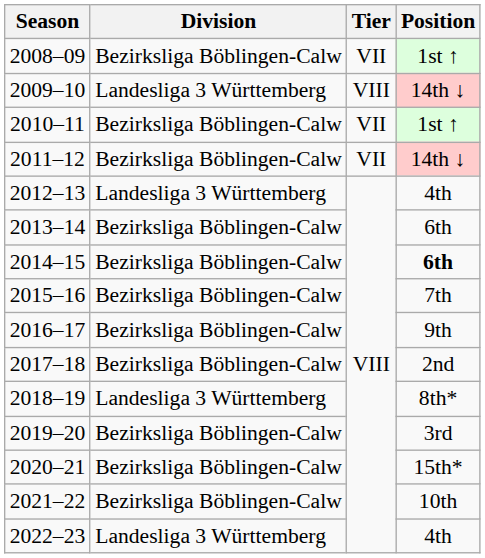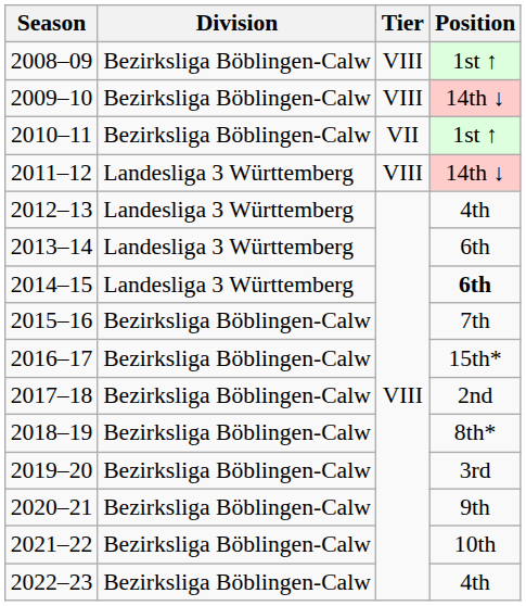 <table class="wikitable">
 <tr>
 <th>Season</th>
 <th>Division</th>
 <th>Tier</th>
 <th>Position</th>
 </tr>
 <tr align="center">
 <td>2008–09</td>
 <td align="left">Bezirksliga Böblingen-Calw</td>
-<td>VII</td>
+<td>VIII</td>
 <td style="background:#ddffdd">1st ↑</td>
 </tr>
 <tr align="center">
 <td>2009–10</td>
-<td align="left">Landesliga 3 Württemberg</td>
+<td align="left">Bezirksliga Böblingen-Calw</td>
 <td>VIII</td>
 <td style="background:#ffcccc">14th ↓</td>
 </tr>
 <tr align="center">
 <td>2010–11</td>
 <td align="left">Bezirksliga Böblingen-Calw</td>
 <td>VII</td>
 <td style="background:#ddffdd">1st ↑</td>
 </tr>
 <tr align="center">
 <td>2011–12</td>
-<td align="left">Bezirksliga Böblingen-Calw</td>
-<td>VII</td>
+<td align="left">Landesliga 3 Württemberg</td>
+<td>VIII</td>
 <td style="background:#ffcccc">14th ↓</td>
 </tr>
 <tr align="center">
 <td>2012–13</td>
 <td align="left">Landesliga 3 Württemberg</td>
 <td rowspan="11">VIII</td>
 <td>4th</td>
 </tr>
 <tr align="center">
 <td>2013–14</td>
-<td align="left">Bezirksliga Böblingen-Calw</td>
+<td align="left">Landesliga 3 Württemberg</td>
 <td>6th</td>
 </tr>
 <tr align="center">
 <td>2014–15</td>
-<td align="left">Bezirksliga Böblingen-Calw</td>
+<td align="left">Landesliga 3 Württemberg</td>
 <td><strong>6th</strong></td>
 </tr>
 <tr align="center">
 <td>2015–16</td>
 <td align="left">Bezirksliga Böblingen-Calw</td>
 <td>7th</td>
 </tr>
 <tr align="center">
 <td>2016–17</td>
 <td align="left">Bezirksliga Böblingen-Calw</td>
-<td>9th</td>
+<td>15th*</td>
 </tr>
 <tr align="center">
 <td>2017–18</td>
 <td align="left">Bezirksliga Böblingen-Calw</td>
 <td>2nd</td>
 </tr>
 <tr align="center">
 <td>2018–19</td>
-<td align="left">Landesliga 3 Württemberg</td>
+<td align="left">Bezirksliga Böblingen-Calw</td>
 <td>8th*</td>
 </tr>
 <tr align="center">
 <td>2019–20</td>
 <td align="left">Bezirksliga Böblingen-Calw</td>
 <td>3rd</td>
 </tr>
 <tr align="center">
 <td>2020–21</td>
 <td align="left">Bezirksliga Böblingen-Calw</td>
-<td>15th*</td>
+<td>9th</td>
 </tr>
 <tr align="center">
 <td>2021–22</td>
 <td align="left">Bezirksliga Böblingen-Calw</td>
 <td>10th</td>
 </tr>
 <tr align="center">
 <td>2022–23</td>
-<td align="left">Landesliga 3 Württemberg</td>
+<td align="left">Bezirksliga Böblingen-Calw</td>
 <td>4th</td>
 </tr>
 </table>
